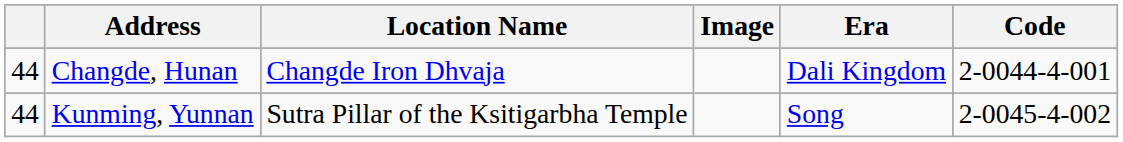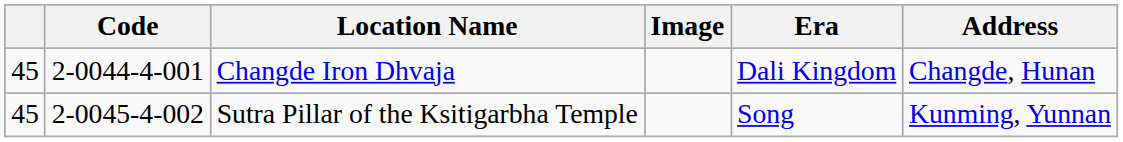 <table class="wikitable" border="1" cellpadding="2" cellspacing="0">
 <tr>
 <th></th>
-<th>Address</th>
+<th>Code</th>
 <th>Location Name</th>
 <th>Image</th>
 <th>Era</th>
-<th>Code</th>
+<th>Address</th>
 </tr>
 <tr>
-<td>44</td>
-<td><a href='#'>Changde</a>, <a href='#'>Hunan</a></td>
+<td>45</td>
+<td>2-0044-4-001</td>
 <td><a href='#'>Changde Iron Dhvaja</a></td>
 <td style="padding:0"></td>
 <td><a href='#'>Dali Kingdom</a></td>
-<td>2-0044-4-001</td>
+<td><a href='#'>Changde</a>, <a href='#'>Hunan</a></td>
 </tr>
 <tr>
-<td>44</td>
-<td><a href='#'>Kunming</a>, <a href='#'>Yunnan</a></td>
+<td>45</td>
+<td>2-0045-4-002</td>
 <td>Sutra Pillar of the Ksitigarbha Temple</td>
 <td style="padding:0"></td>
 <td><a href='#'>Song</a></td>
-<td>2-0045-4-002</td>
+<td><a href='#'>Kunming</a>, <a href='#'>Yunnan</a></td>
 </tr>
 </table>
